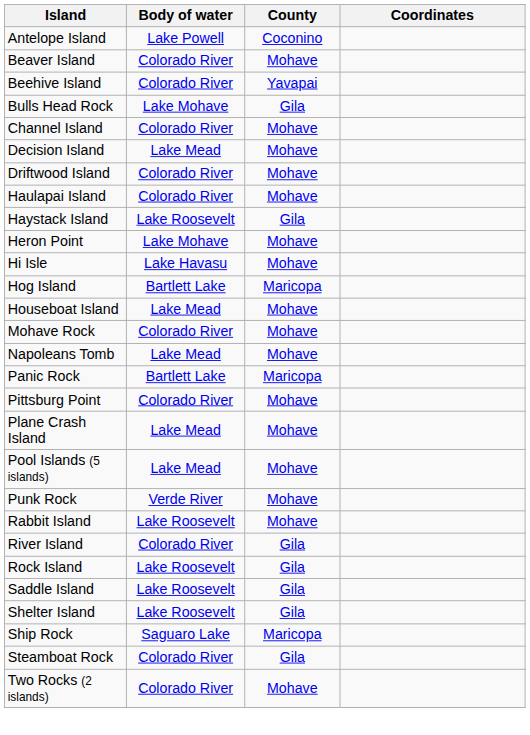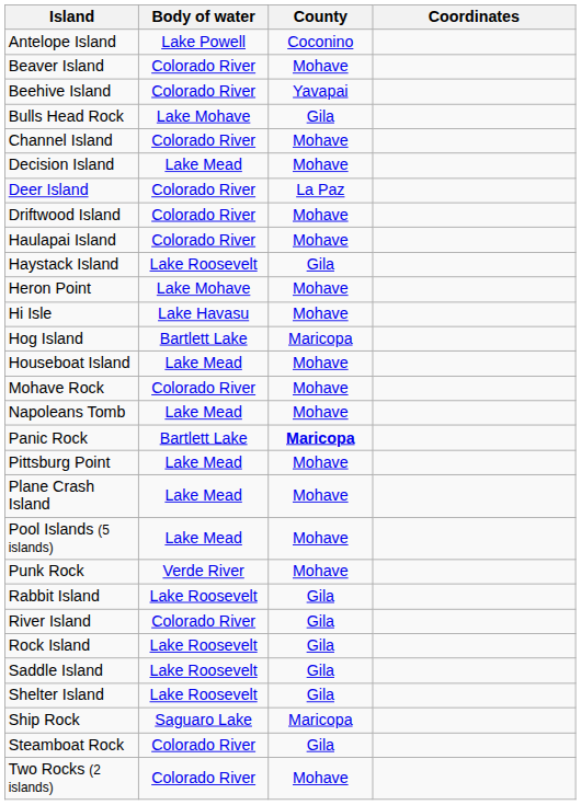 <table class="wikitable sortable" style="text-align:center">
 <tr>
 <th width="130pt">Island</th>
 <th width="125pt">Body of water</th>
 <th width="100pt">County</th>
 <th width="200pt">Coordinates</th>
 </tr>
 <tr>
 <td align="left">Antelope Island</td>
 <td><a href='#'>Lake Powell</a></td>
 <td><a href='#'>Coconino</a></td>
 <td></td>
 </tr>
 <tr>
 <td align="left">Beaver Island</td>
 <td><a href='#'>Colorado River</a></td>
 <td><a href='#'>Mohave</a></td>
 <td></td>
 </tr>
 <tr>
 <td align="left">Beehive Island</td>
 <td><a href='#'>Colorado River</a></td>
 <td><a href='#'>Yavapai</a></td>
 <td></td>
 </tr>
 <tr>
 <td align="left">Bulls Head Rock</td>
 <td><a href='#'>Lake Mohave</a></td>
 <td><a href='#'>Gila</a></td>
 <td></td>
 </tr>
 <tr>
 <td align="left">Channel Island</td>
 <td><a href='#'>Colorado River</a></td>
 <td><a href='#'>Mohave</a></td>
 <td></td>
 </tr>
 <tr>
 <td align="left">Decision Island</td>
 <td><a href='#'>Lake Mead</a></td>
 <td><a href='#'>Mohave</a></td>
+<td></td>
+</tr>
+<tr>
+<td align="left"><a href='#'>Deer Island</a></td>
+<td><a href='#'>Colorado River</a></td>
+<td><a href='#'>La Paz</a></td>
 <td></td>
 </tr>
 <tr>
 <td align="left">Driftwood Island</td>
 <td><a href='#'>Colorado River</a></td>
 <td><a href='#'>Mohave</a></td>
 <td></td>
 </tr>
 <tr>
 <td align="left">Haulapai Island</td>
 <td><a href='#'>Colorado River</a></td>
 <td><a href='#'>Mohave</a></td>
 <td></td>
 </tr>
 <tr>
 <td align="left">Haystack Island</td>
 <td><a href='#'>Lake Roosevelt</a></td>
 <td><a href='#'>Gila</a></td>
 <td></td>
 </tr>
 <tr>
 <td align="left">Heron Point</td>
 <td><a href='#'>Lake Mohave</a></td>
 <td><a href='#'>Mohave</a></td>
 <td></td>
 </tr>
 <tr>
 <td align="left">Hi Isle</td>
 <td><a href='#'>Lake Havasu</a></td>
 <td><a href='#'>Mohave</a></td>
 <td></td>
 </tr>
 <tr>
 <td align="left">Hog Island</td>
 <td><a href='#'>Bartlett Lake</a></td>
 <td><a href='#'>Maricopa</a></td>
 <td></td>
 </tr>
 <tr>
 <td align="left">Houseboat Island</td>
 <td><a href='#'>Lake Mead</a></td>
 <td><a href='#'>Mohave</a></td>
 <td></td>
 </tr>
 <tr>
 <td align="left">Mohave Rock</td>
 <td><a href='#'>Colorado River</a></td>
 <td><a href='#'>Mohave</a></td>
 <td></td>
 </tr>
 <tr>
 <td align="left">Napoleans Tomb</td>
 <td><a href='#'>Lake Mead</a></td>
 <td><a href='#'>Mohave</a></td>
 <td></td>
 </tr>
 <tr>
 <td align="left">Panic Rock</td>
 <td><a href='#'>Bartlett Lake</a></td>
-<td><a href='#'>Maricopa</a></td>
+<td><strong><a href='#'>Maricopa</a></strong></td>
 <td></td>
 </tr>
 <tr>
 <td align="left">Pittsburg Point</td>
-<td><a href='#'>Colorado River</a></td>
+<td><a href='#'>Lake Mead</a></td>
 <td><a href='#'>Mohave</a></td>
 <td></td>
 </tr>
 <tr>
 <td align="left">Plane Crash Island</td>
 <td><a href='#'>Lake Mead</a></td>
 <td><a href='#'>Mohave</a></td>
 <td></td>
 </tr>
 <tr>
 <td align="left">Pool Islands <small>(5 islands)</small></td>
 <td><a href='#'>Lake Mead</a></td>
 <td><a href='#'>Mohave</a></td>
 <td></td>
 </tr>
 <tr>
 <td align="left">Punk Rock</td>
 <td><a href='#'>Verde River</a></td>
 <td><a href='#'>Mohave</a></td>
 <td></td>
 </tr>
 <tr>
 <td align="left">Rabbit Island</td>
 <td><a href='#'>Lake Roosevelt</a></td>
-<td><a href='#'>Mohave</a></td>
+<td><a href='#'>Gila</a></td>
 <td></td>
 </tr>
 <tr>
 <td align="left">River Island</td>
 <td><a href='#'>Colorado River</a></td>
 <td><a href='#'>Gila</a></td>
 <td></td>
 </tr>
 <tr>
 <td align="left">Rock Island</td>
 <td><a href='#'>Lake Roosevelt</a></td>
 <td><a href='#'>Gila</a></td>
 <td></td>
 </tr>
 <tr>
 <td align="left">Saddle Island</td>
 <td><a href='#'>Lake Roosevelt</a></td>
 <td><a href='#'>Gila</a></td>
 <td></td>
 </tr>
 <tr>
 <td align="left">Shelter Island</td>
 <td><a href='#'>Lake Roosevelt</a></td>
 <td><a href='#'>Gila</a></td>
 <td></td>
 </tr>
 <tr>
 <td align="left">Ship Rock</td>
 <td><a href='#'>Saguaro Lake</a></td>
 <td><a href='#'>Maricopa</a></td>
 <td></td>
 </tr>
 <tr>
 <td align="left">Steamboat Rock</td>
 <td><a href='#'>Colorado River</a></td>
 <td><a href='#'>Gila</a></td>
 <td></td>
 </tr>
 <tr>
 <td align="left">Two Rocks <small>(2 islands)</small></td>
 <td><a href='#'>Colorado River</a></td>
 <td><a href='#'>Mohave</a></td>
 <td></td>
 </tr>
 </table>
